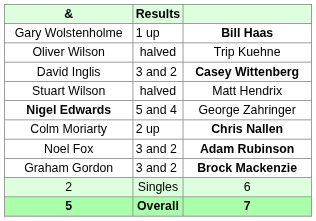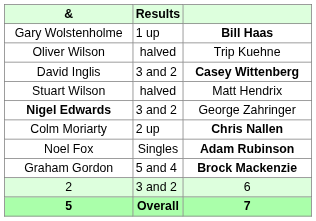 <table border="1" cellpadding="3" style="border-collapse: collapse; text-align:center;">
 <tr style="background:#ddffdd;">
 <th width=160> & </th>
 <th>Results</th>
 <th width=160></th>
 </tr>
 <tr>
 <td>Gary Wolstenholme</td>
 <td align=left> 1 up</td>
 <td><strong>Bill Haas</strong></td>
 </tr>
 <tr>
 <td>Oliver Wilson</td>
 <td>halved</td>
 <td>Trip Kuehne</td>
 </tr>
 <tr>
 <td>David Inglis</td>
 <td align=left> 3 and 2</td>
 <td><strong>Casey Wittenberg</strong></td>
 </tr>
 <tr>
 <td>Stuart Wilson</td>
 <td>halved</td>
 <td>Matt Hendrix</td>
 </tr>
 <tr>
 <td><strong>Nigel Edwards</strong></td>
-<td align=left> 5 and 4</td>
+<td align=left> 3 and 2</td>
 <td>George Zahringer</td>
 </tr>
 <tr>
 <td>Colm Moriarty</td>
 <td align=left> 2 up</td>
 <td><strong>Chris Nallen</strong></td>
 </tr>
 <tr>
 <td>Noel Fox</td>
-<td align=left> 3 and 2</td>
+<td>Singles</td>
 <td><strong>Adam Rubinson</strong></td>
 </tr>
 <tr>
 <td>Graham Gordon</td>
-<td align=left> 3 and 2</td>
+<td align=left> 5 and 4</td>
 <td><strong>Brock Mackenzie</strong></td>
 </tr>
 <tr style="background:#ddffdd;">
 <td>2</td>
-<td>Singles</td>
+<td align=left> 3 and 2</td>
 <td>6</td>
 </tr>
 <tr style="background:#aaffaa;">
 <th>5</th>
 <th>Overall</th>
 <th>7</th>
 </tr>
 </table>
